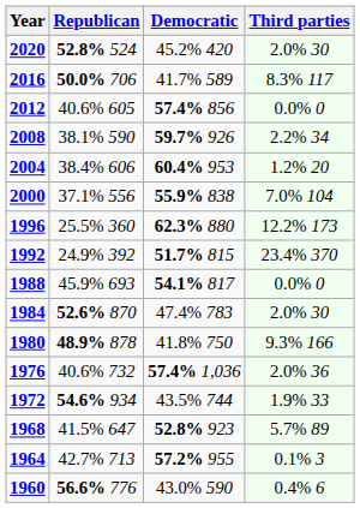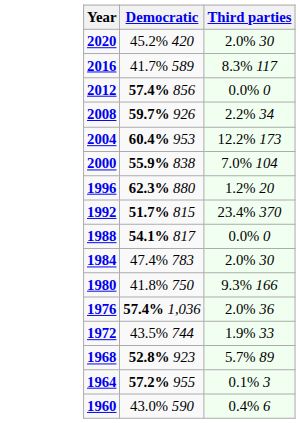 <table class="wikitable" style="float:right; font-size:95%;">
 <tr bgcolor=lightgrey>
 <th>Year</th>
-<th><a href='#'>Republican</a></th>
 <th><a href='#'>Democratic</a></th>
 <th><a href='#'>Third parties</a></th>
 </tr>
 <tr>
 <td style="text-align:center;" ><strong><a href='#'>2020</a></strong></td>
-<td style="text-align:center;" ><strong>52.8%</strong> <em>524</em></td>
 <td style="text-align:center;" >45.2% <em>420</em></td>
 <td style="text-align:center; background:honeyDew;">2.0% <em>30</em></td>
 </tr>
 <tr>
 <td style="text-align:center;" ><strong><a href='#'>2016</a></strong></td>
-<td style="text-align:center;" ><strong>50.0%</strong> <em>706</em></td>
 <td style="text-align:center;" >41.7% <em>589</em></td>
 <td style="text-align:center; background:honeyDew;">8.3% <em>117</em></td>
 </tr>
 <tr>
 <td style="text-align:center;" ><strong><a href='#'>2012</a></strong></td>
-<td style="text-align:center;" >40.6% <em>605</em></td>
 <td style="text-align:center;" ><strong>57.4%</strong> <em>856</em></td>
 <td style="text-align:center; background:honeyDew;">0.0% <em>0</em></td>
 </tr>
 <tr>
 <td style="text-align:center;" ><strong><a href='#'>2008</a></strong></td>
-<td style="text-align:center;" >38.1% <em>590</em></td>
 <td style="text-align:center;" ><strong>59.7%</strong> <em>926</em></td>
 <td style="text-align:center; background:honeyDew;">2.2% <em>34</em></td>
 </tr>
 <tr>
 <td style="text-align:center;" ><strong><a href='#'>2004</a></strong></td>
-<td style="text-align:center;" >38.4% <em>606</em></td>
 <td style="text-align:center;" ><strong>60.4%</strong> <em>953</em></td>
-<td style="text-align:center; background:honeyDew;">1.2% <em>20</em></td>
+<td style="text-align:center; background:honeyDew;">12.2% <em>173</em></td>
 </tr>
 <tr>
 <td style="text-align:center;" ><strong><a href='#'>2000</a></strong></td>
-<td style="text-align:center;" >37.1% <em>556</em></td>
 <td style="text-align:center;" ><strong>55.9%</strong> <em>838</em></td>
 <td style="text-align:center; background:honeyDew;">7.0% <em>104</em></td>
 </tr>
 <tr>
 <td style="text-align:center;" ><strong><a href='#'>1996</a></strong></td>
-<td style="text-align:center;" >25.5% <em>360</em></td>
 <td style="text-align:center;" ><strong>62.3%</strong> <em>880</em></td>
-<td style="text-align:center; background:honeyDew;">12.2% <em>173</em></td>
+<td style="text-align:center; background:honeyDew;">1.2% <em>20</em></td>
 </tr>
 <tr>
 <td style="text-align:center;" ><strong><a href='#'>1992</a></strong></td>
-<td style="text-align:center;" >24.9% <em>392</em></td>
 <td style="text-align:center;" ><strong>51.7%</strong> <em>815</em></td>
 <td style="text-align:center; background:honeyDew;">23.4% <em>370</em></td>
 </tr>
 <tr>
 <td style="text-align:center;" ><strong><a href='#'>1988</a></strong></td>
-<td style="text-align:center;" >45.9% <em>693</em></td>
 <td style="text-align:center;" ><strong>54.1%</strong> <em>817</em></td>
 <td style="text-align:center; background:honeyDew;">0.0% <em>0</em></td>
 </tr>
 <tr>
 <td style="text-align:center;" ><strong><a href='#'>1984</a></strong></td>
-<td style="text-align:center;" ><strong>52.6%</strong> <em>870</em></td>
 <td style="text-align:center;" >47.4% <em>783</em></td>
 <td style="text-align:center; background:honeyDew;">2.0% <em>30</em></td>
 </tr>
 <tr>
 <td style="text-align:center;" ><strong><a href='#'>1980</a></strong></td>
-<td style="text-align:center;" ><strong>48.9%</strong> <em>878</em></td>
 <td style="text-align:center;" >41.8% <em>750</em></td>
 <td style="text-align:center; background:honeyDew;">9.3% <em>166</em></td>
 </tr>
 <tr>
 <td style="text-align:center;" ><strong><a href='#'>1976</a></strong></td>
-<td style="text-align:center;" >40.6% <em>732</em></td>
 <td style="text-align:center;" ><strong>57.4%</strong> <em>1,036</em></td>
 <td style="text-align:center; background:honeyDew;">2.0% <em>36</em></td>
 </tr>
 <tr>
 <td style="text-align:center;" ><strong><a href='#'>1972</a></strong></td>
-<td style="text-align:center;" ><strong>54.6%</strong> <em>934</em></td>
 <td style="text-align:center;" >43.5% <em>744</em></td>
 <td style="text-align:center; background:honeyDew;">1.9% <em>33</em></td>
 </tr>
 <tr>
 <td style="text-align:center;" ><strong><a href='#'>1968</a></strong></td>
-<td style="text-align:center;" >41.5% <em>647</em></td>
 <td style="text-align:center;" ><strong>52.8%</strong> <em>923</em></td>
 <td style="text-align:center; background:honeyDew;">5.7% <em>89</em></td>
 </tr>
 <tr>
 <td style="text-align:center;" ><strong><a href='#'>1964</a></strong></td>
-<td style="text-align:center;" >42.7% <em>713</em></td>
 <td style="text-align:center;" ><strong>57.2%</strong> <em>955</em></td>
 <td style="text-align:center; background:honeyDew;">0.1% <em>3</em></td>
 </tr>
 <tr>
 <td style="text-align:center;" ><strong><a href='#'>1960</a></strong></td>
-<td style="text-align:center;" ><strong>56.6%</strong> <em>776</em></td>
 <td style="text-align:center;" >43.0% <em>590</em></td>
 <td style="text-align:center; background:honeyDew;">0.4% <em>6</em></td>
 </tr>
 </table>
